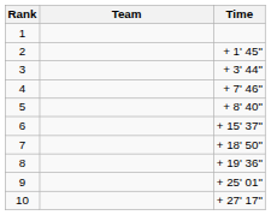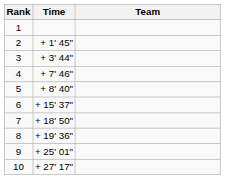 <table class="wikitable">
 <tr>
 <th>Rank</th>
+<th>Time</th>
 <th>Team</th>
-<th>Time</th>
 </tr>
 <tr>
 <td style="text-align:center;">1</td>
+<td style="text-align:right;"></td>
 <td width=230px> </td>
-<td style="text-align:right;"></td>
 </tr>
 <tr>
 <td style="text-align:center;">2</td>
+<td style="text-align:right;">+ 1' 45"</td>
 <td> </td>
-<td style="text-align:right;">+ 1' 45"</td>
 </tr>
 <tr>
 <td style="text-align:center;">3</td>
+<td style="text-align:right;">+ 3' 44"</td>
 <td> </td>
-<td style="text-align:right;">+ 3' 44"</td>
 </tr>
 <tr>
 <td style="text-align:center;">4</td>
+<td style="text-align:right;">+ 7' 46"</td>
 <td> </td>
-<td style="text-align:right;">+ 7' 46"</td>
 </tr>
 <tr>
 <td style="text-align:center;">5</td>
+<td style="text-align:right;">+ 8' 40"</td>
 <td> </td>
-<td style="text-align:right;">+ 8' 40"</td>
 </tr>
 <tr>
 <td style="text-align:center;">6</td>
+<td style="text-align:right;">+ 15' 37"</td>
 <td> </td>
-<td style="text-align:right;">+ 15' 37"</td>
 </tr>
 <tr>
 <td style="text-align:center;">7</td>
+<td style="text-align:right;">+ 18' 50"</td>
 <td> </td>
-<td style="text-align:right;">+ 18' 50"</td>
 </tr>
 <tr>
 <td style="text-align:center;">8</td>
+<td style="text-align:right;">+ 19' 36"</td>
 <td> </td>
-<td style="text-align:right;">+ 19' 36"</td>
 </tr>
 <tr>
 <td style="text-align:center;">9</td>
+<td style="text-align:right;">+ 25' 01"</td>
 <td> </td>
-<td style="text-align:right;">+ 25' 01"</td>
 </tr>
 <tr>
 <td style="text-align:center;">10</td>
+<td style="text-align:right;">+ 27' 17"</td>
 <td> </td>
-<td style="text-align:right;">+ 27' 17"</td>
 </tr>
 </table>
